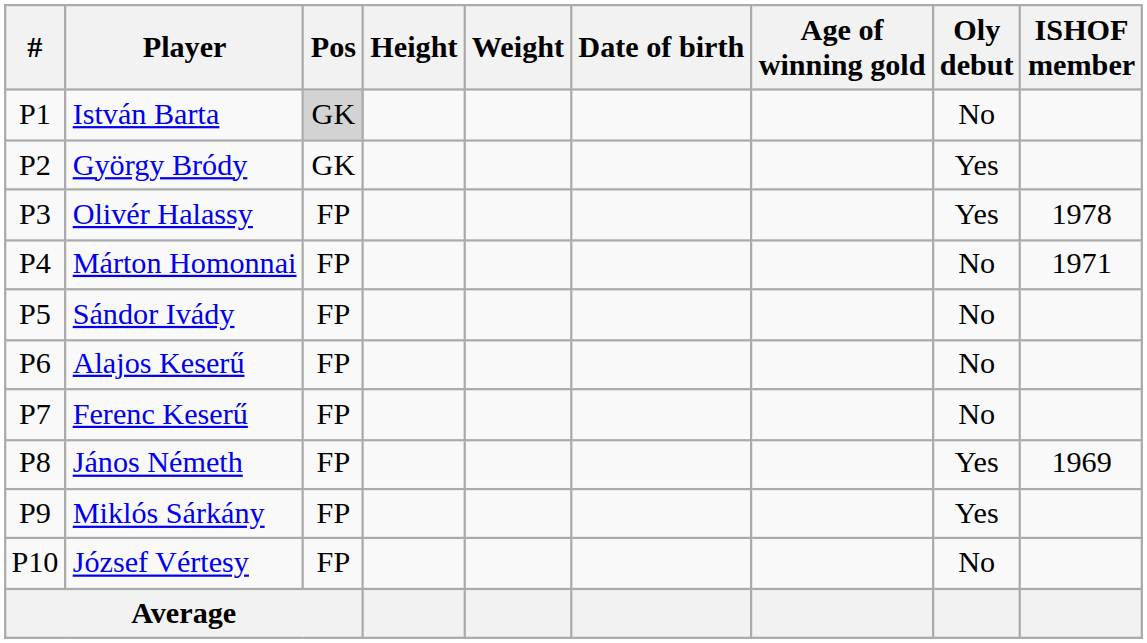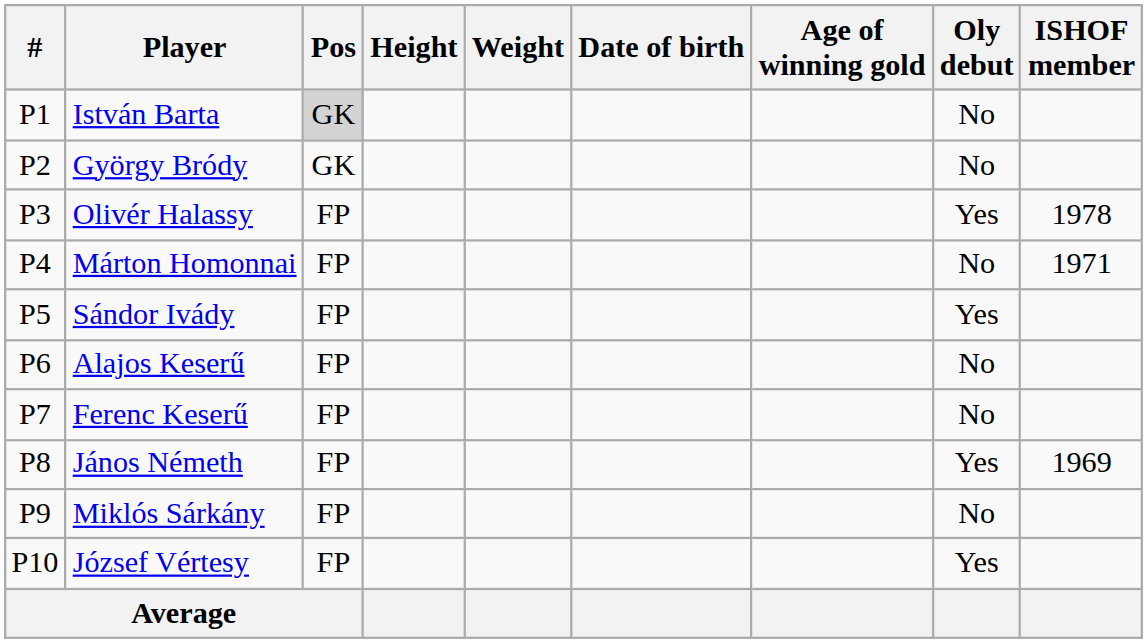 <table class="wikitable sortable" style="text-align: center; font-size: 85%; margin-left: 1em;">
 <tr>
 <th>#</th>
 <th>Player</th>
 <th>Pos</th>
 <th>Height</th>
 <th>Weight</th>
 <th>Date of birth</th>
 <th>Age of<br>winning gold</th>
 <th>Oly<br>debut</th>
 <th>ISHOF<br>member</th>
 </tr>
 <tr>
 <td>P1</td>
 <td style="text-align: left;" data-sort-value="Barta, István"><a href='#'>István Barta</a></td>
 <td style="background: lightgrey;">GK</td>
 <td style="text-align: left;"></td>
 <td style="text-align: right;"></td>
 <td style="text-align: right;"></td>
 <td style="text-align: left;"></td>
 <td>No</td>
 <td></td>
 </tr>
 <tr>
 <td>P2</td>
 <td style="text-align: left;" data-sort-value="Bródy, György"><a href='#'>György Bródy</a></td>
 <td>GK</td>
 <td style="text-align: left;"></td>
 <td style="text-align: right;"></td>
 <td style="text-align: right;"></td>
 <td style="text-align: left;"></td>
-<td>Yes</td>
+<td>No</td>
 <td></td>
 </tr>
 <tr>
 <td>P3</td>
 <td style="text-align: left;" data-sort-value="Halassy, Olivér"><a href='#'>Olivér Halassy</a></td>
 <td>FP</td>
 <td style="text-align: left;"></td>
 <td style="text-align: right;"></td>
 <td style="text-align: right;"></td>
 <td style="text-align: left;"></td>
 <td>Yes</td>
 <td>1978</td>
 </tr>
 <tr>
 <td>P4</td>
 <td style="text-align: left;" data-sort-value="Homonnai, Márton"><a href='#'>Márton Homonnai</a></td>
 <td>FP</td>
 <td style="text-align: left;"></td>
 <td style="text-align: right;"></td>
 <td style="text-align: right;"></td>
 <td style="text-align: left;"></td>
 <td>No</td>
 <td>1971</td>
 </tr>
 <tr>
 <td>P5</td>
 <td style="text-align: left;" data-sort-value="Ivády, Sándor"><a href='#'>Sándor Ivády</a></td>
 <td>FP</td>
 <td style="text-align: left;"></td>
 <td style="text-align: right;"></td>
 <td style="text-align: right;"></td>
 <td style="text-align: left;"></td>
-<td>No</td>
+<td>Yes</td>
 <td></td>
 </tr>
 <tr>
 <td>P6</td>
 <td style="text-align: left;" data-sort-value="Keserű, Alajos"><a href='#'>Alajos Keserű</a></td>
 <td>FP</td>
 <td style="text-align: left;"></td>
 <td style="text-align: right;"></td>
 <td style="text-align: right;"></td>
 <td style="text-align: left;"></td>
 <td>No</td>
 <td></td>
 </tr>
 <tr>
 <td>P7</td>
 <td style="text-align: left;" data-sort-value="Keserű, Ferenc"><a href='#'>Ferenc Keserű</a></td>
 <td>FP</td>
 <td style="text-align: left;"></td>
 <td style="text-align: right;"></td>
 <td style="text-align: right;"></td>
 <td style="text-align: left;"></td>
 <td>No</td>
 <td></td>
 </tr>
 <tr>
 <td>P8</td>
 <td style="text-align: left;" data-sort-value="Németh, János"><a href='#'>János Németh</a></td>
 <td>FP</td>
 <td style="text-align: left;"></td>
 <td style="text-align: right;"></td>
 <td style="text-align: right;"></td>
 <td style="text-align: left;"></td>
 <td>Yes</td>
 <td>1969</td>
 </tr>
 <tr>
 <td>P9</td>
 <td style="text-align: left;" data-sort-value="Sárkány, Miklós"><a href='#'>Miklós Sárkány</a></td>
 <td>FP</td>
 <td style="text-align: left;"></td>
 <td style="text-align: right;"></td>
 <td style="text-align: right;"></td>
 <td style="text-align: left;"></td>
-<td>Yes</td>
+<td>No</td>
 <td></td>
 </tr>
 <tr>
 <td>P10</td>
 <td style="text-align: left;" data-sort-value="Vértesy, József"><a href='#'>József Vértesy</a></td>
 <td>FP</td>
 <td style="text-align: left;"></td>
 <td style="text-align: right;"></td>
 <td style="text-align: right;"></td>
 <td style="text-align: left;"></td>
-<td>No</td>
+<td>Yes</td>
 <td></td>
 </tr>
 <tr>
 <th colspan="3">Average</th>
 <th style="text-align: left;"></th>
 <th style="text-align: right;"></th>
 <th style="text-align: right;"></th>
 <th style="text-align: left;"></th>
 <th></th>
 <th></th>
 </tr>
 </table>
